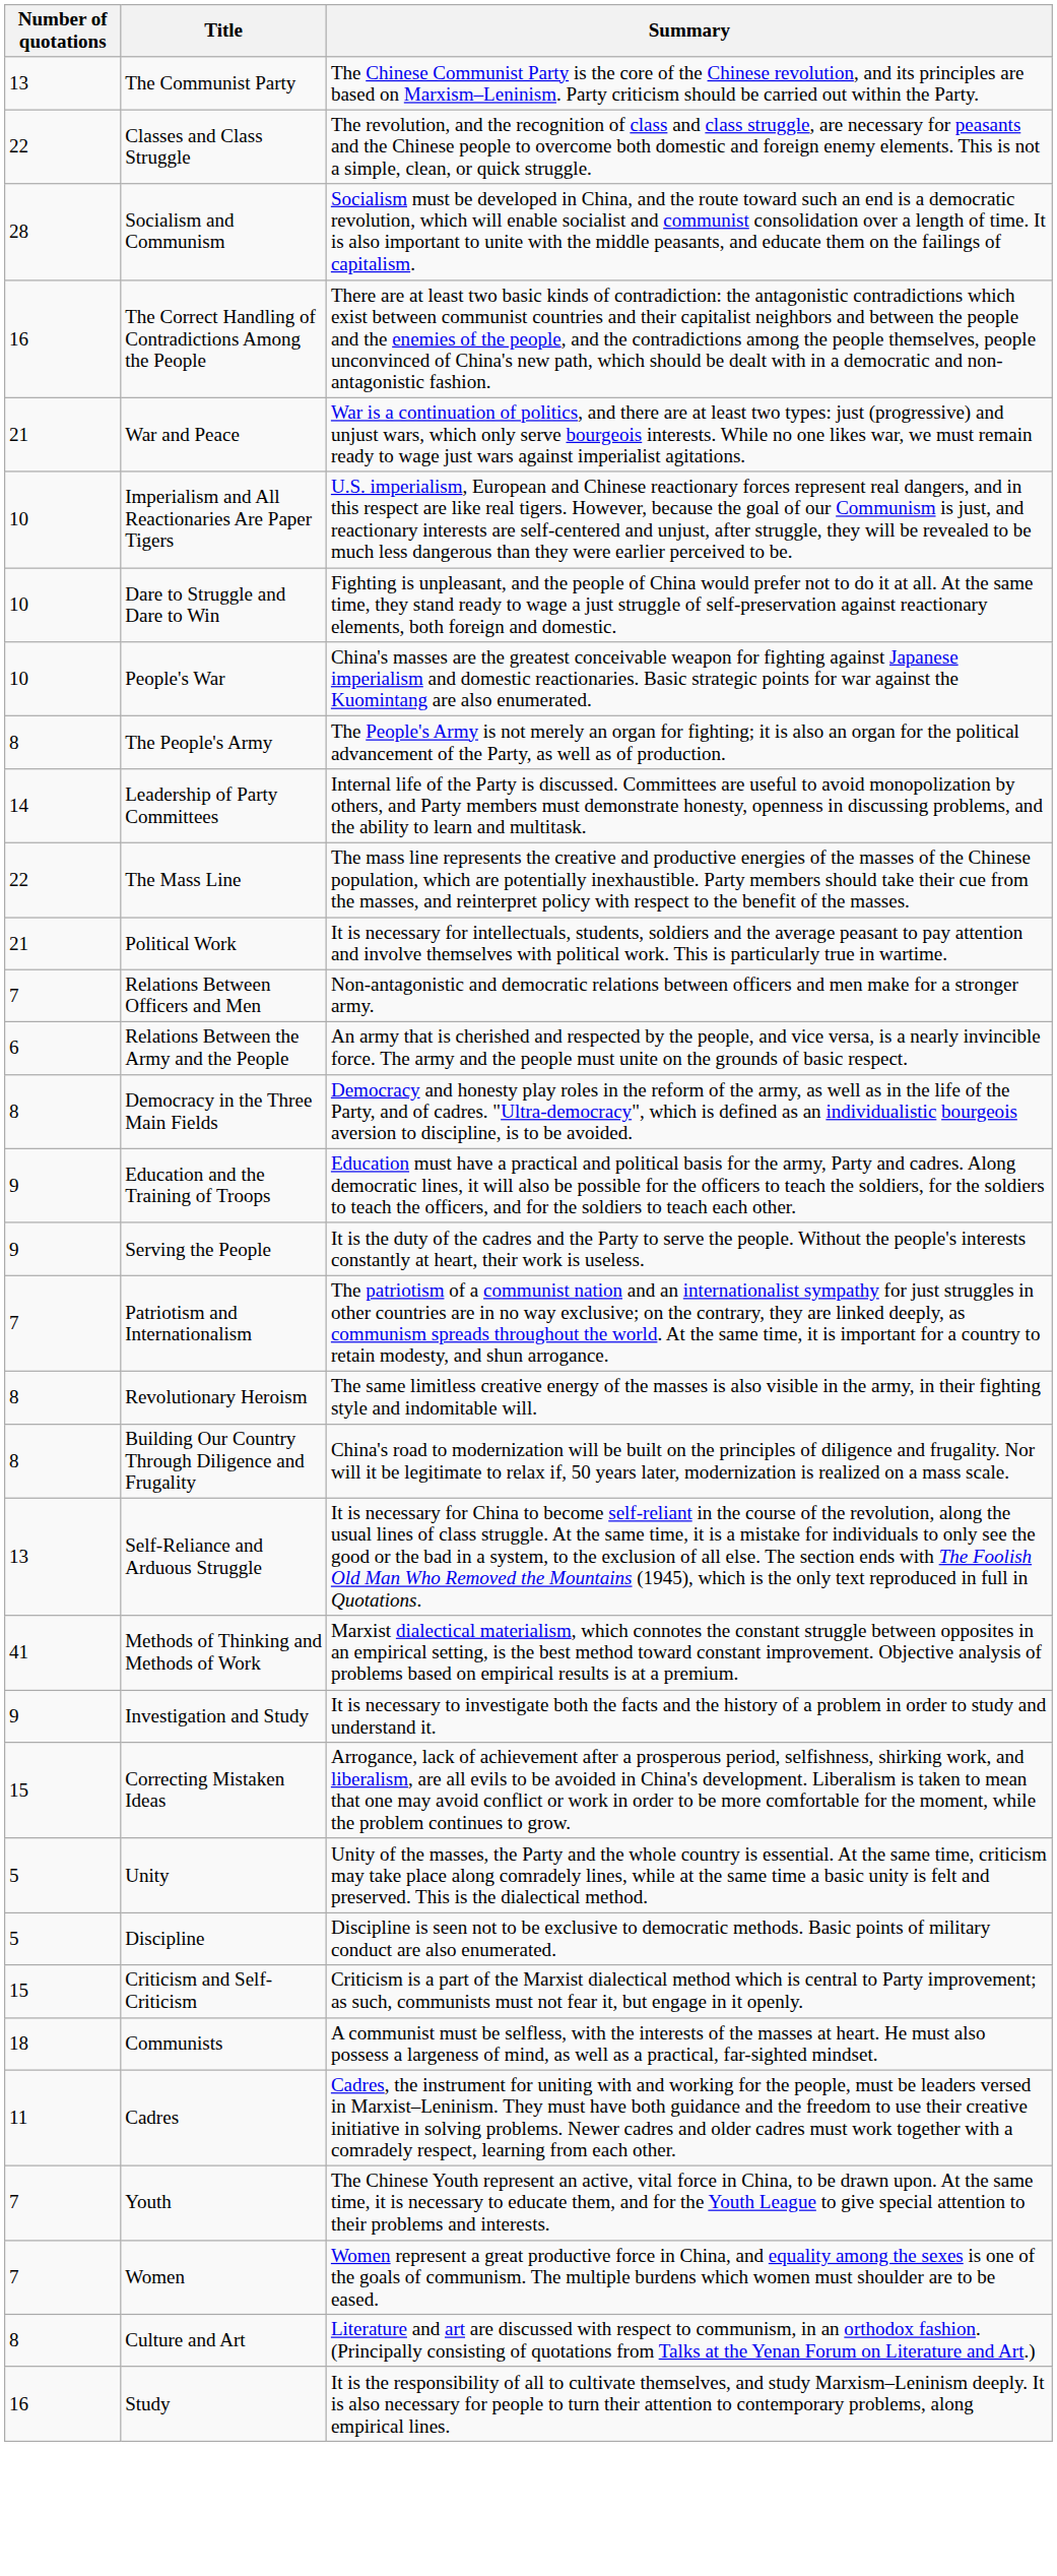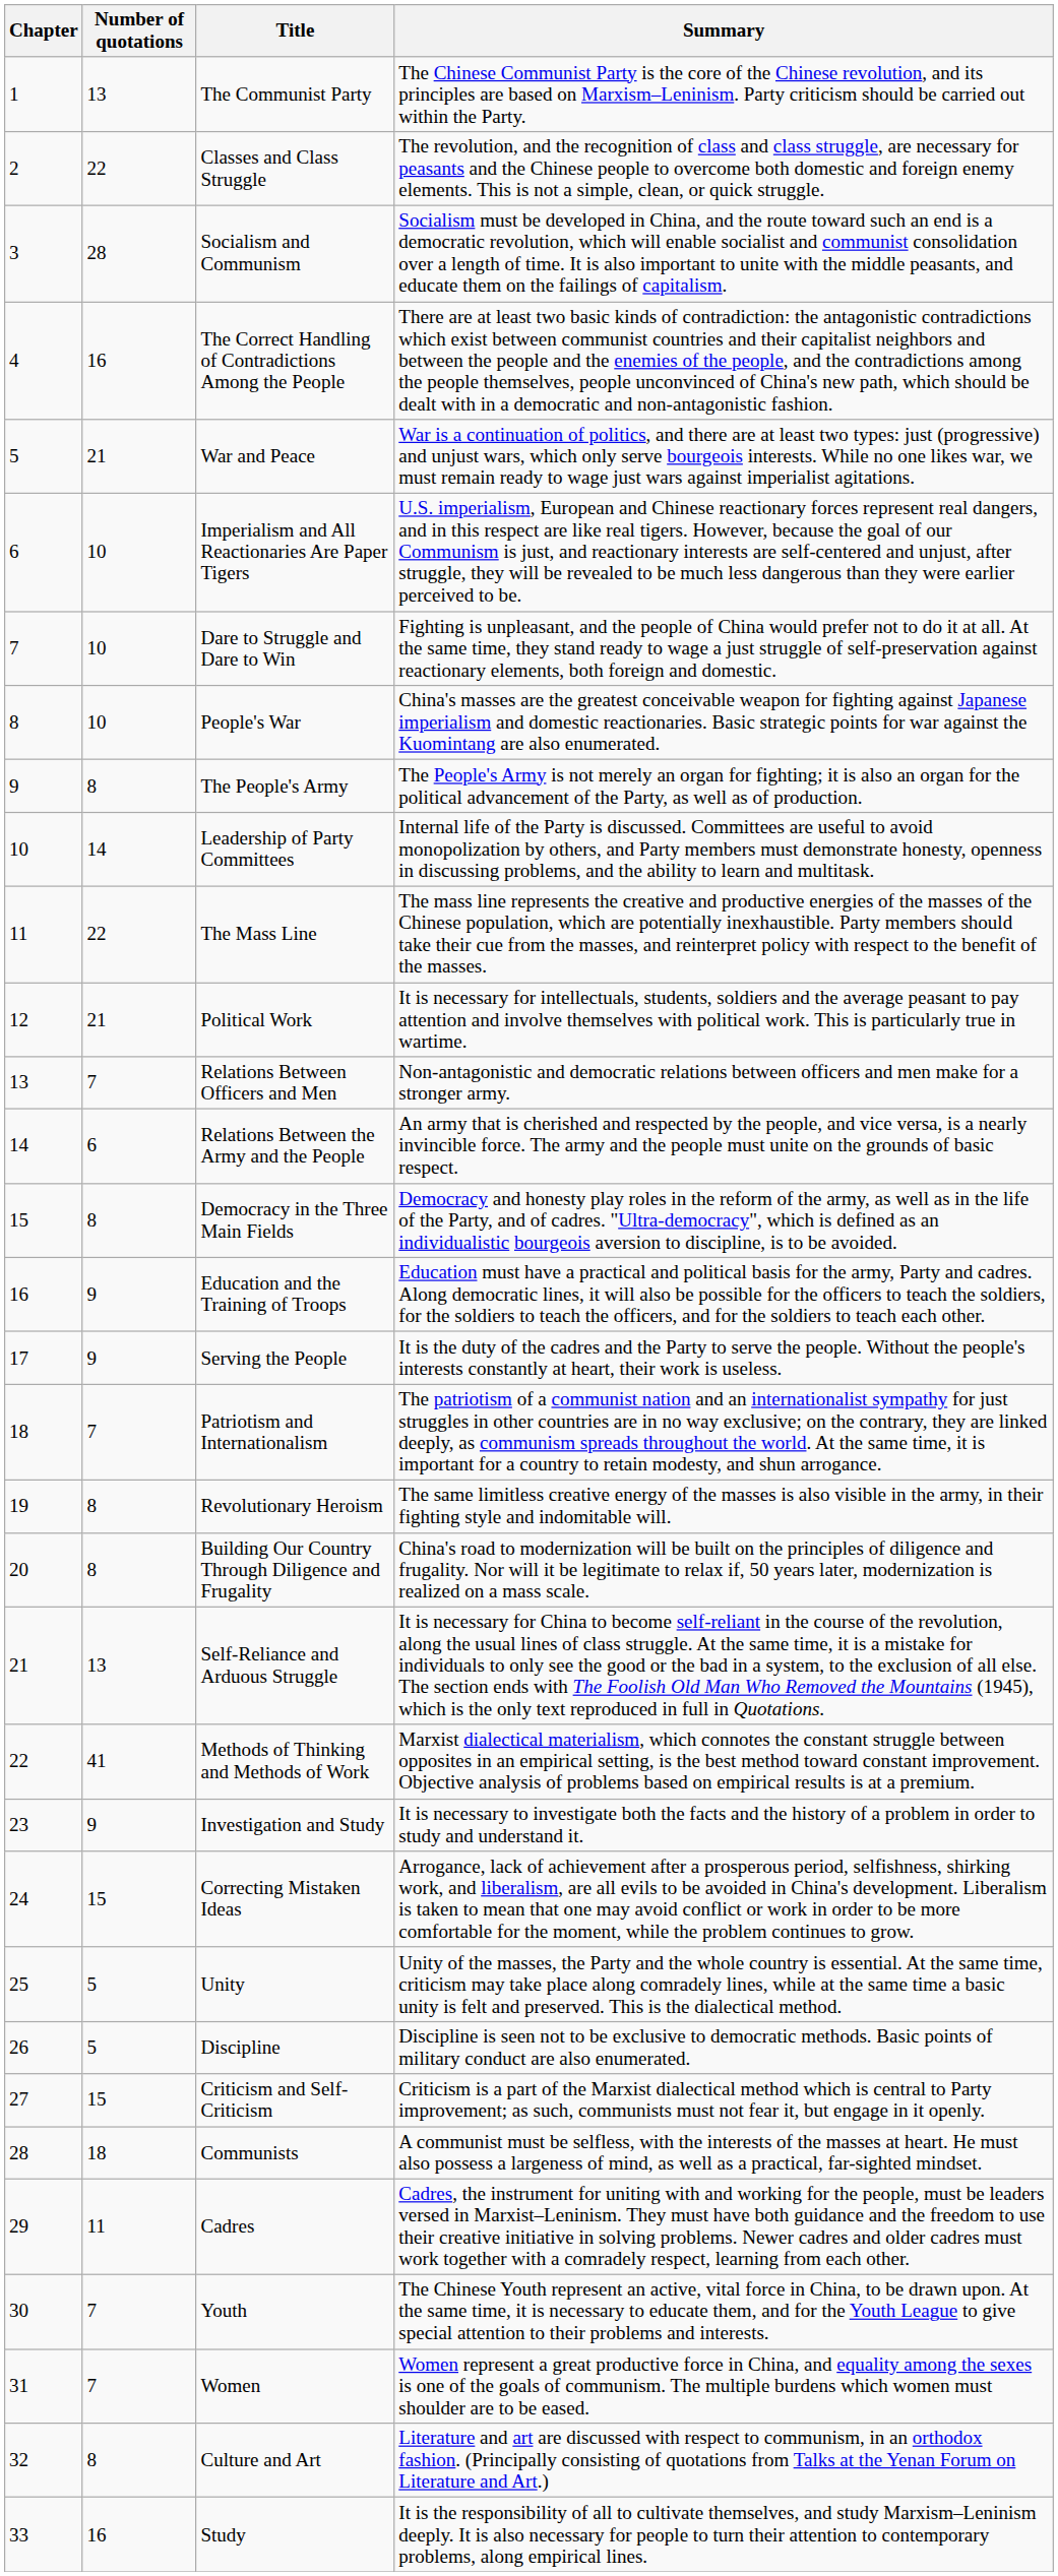 <table class="wikitable">
 <tr>
+<th>Chapter</th>
 <th>Number of quotations</th>
 <th>Title</th>
 <th>Summary</th>
 </tr>
 <tr>
+<td>1</td>
 <td>13</td>
 <td>The Communist Party</td>
 <td>The <a href='#'>Chinese Communist Party</a> is the core of the <a href='#'>Chinese revolution</a>, and its principles are based on <a href='#'>Marxism–Leninism</a>. Party criticism should be carried out within the Party.</td>
 </tr>
 <tr>
+<td>2</td>
 <td>22</td>
 <td>Classes and Class Struggle</td>
 <td>The revolution, and the recognition of <a href='#'>class</a> and <a href='#'>class struggle</a>, are necessary for <a href='#'>peasants</a> and the Chinese people to overcome both domestic and foreign enemy elements. This is not a simple, clean, or quick struggle.</td>
 </tr>
 <tr>
+<td>3</td>
 <td>28</td>
 <td>Socialism and Communism</td>
 <td><a href='#'>Socialism</a> must be developed in China, and the route toward such an end is a democratic revolution, which will enable socialist and <a href='#'>communist</a> consolidation over a length of time. It is also important to unite with the middle peasants, and educate them on the failings of <a href='#'>capitalism</a>.</td>
 </tr>
 <tr>
+<td>4</td>
 <td>16</td>
 <td>The Correct Handling of Contradictions Among the People</td>
 <td>There are at least two basic kinds of contradiction: the antagonistic contradictions which exist between communist countries and their capitalist neighbors and between the people and the <a href='#'>enemies of the people</a>, and the contradictions among the people themselves, people unconvinced of China's new path, which should be dealt with in a democratic and non-antagonistic fashion.</td>
 </tr>
 <tr>
+<td>5</td>
 <td>21</td>
 <td>War and Peace</td>
 <td><a href='#'>War is a continuation of politics</a>, and there are at least two types: just (progressive) and unjust wars, which only serve <a href='#'>bourgeois</a> interests. While no one likes war, we must remain ready to wage just wars against imperialist agitations.</td>
 </tr>
 <tr>
+<td>6</td>
 <td>10</td>
 <td>Imperialism and All Reactionaries Are Paper Tigers</td>
 <td><a href='#'>U.S. imperialism</a>, European and Chinese reactionary forces represent real dangers, and in this respect are like real tigers. However, because the goal of our <a href='#'>Communism</a> is just, and reactionary interests are self-centered and unjust, after struggle, they will be revealed to be much less dangerous than they were earlier perceived to be.</td>
 </tr>
 <tr>
+<td>7</td>
 <td>10</td>
 <td>Dare to Struggle and Dare to Win</td>
 <td>Fighting is unpleasant, and the people of China would prefer not to do it at all. At the same time, they stand ready to wage a just struggle of self-preservation against reactionary elements, both foreign and domestic.</td>
 </tr>
 <tr>
+<td>8</td>
 <td>10</td>
 <td>People's War</td>
 <td>China's masses are the greatest conceivable weapon for fighting against <a href='#'>Japanese imperialism</a> and domestic reactionaries. Basic strategic points for war against the <a href='#'>Kuomintang</a> are also enumerated.</td>
 </tr>
 <tr>
+<td>9</td>
 <td>8</td>
 <td>The People's Army</td>
 <td>The <a href='#'>People's Army</a> is not merely an organ for fighting; it is also an organ for the political advancement of the Party, as well as of production.</td>
 </tr>
 <tr>
+<td>10</td>
 <td>14</td>
 <td>Leadership of Party Committees</td>
 <td>Internal life of the Party is discussed. Committees are useful to avoid monopolization by others, and Party members must demonstrate honesty, openness in discussing problems, and the ability to learn and multitask.</td>
 </tr>
 <tr>
+<td>11</td>
 <td>22</td>
 <td>The Mass Line</td>
 <td>The mass line represents the creative and productive energies of the masses of the Chinese population, which are potentially inexhaustible. Party members should take their cue from the masses, and reinterpret policy with respect to the benefit of the masses.</td>
 </tr>
 <tr>
+<td>12</td>
 <td>21</td>
 <td>Political Work</td>
 <td>It is necessary for intellectuals, students, soldiers and the average peasant to pay attention and involve themselves with political work. This is particularly true in wartime.</td>
 </tr>
 <tr>
+<td>13</td>
 <td>7</td>
 <td>Relations Between Officers and Men</td>
 <td>Non-antagonistic and democratic relations between officers and men make for a stronger army.</td>
 </tr>
 <tr>
+<td>14</td>
 <td>6</td>
 <td>Relations Between the Army and the People</td>
 <td>An army that is cherished and respected by the people, and vice versa, is a nearly invincible force. The army and the people must unite on the grounds of basic respect.</td>
 </tr>
 <tr>
+<td>15</td>
 <td>8</td>
 <td>Democracy in the Three Main Fields</td>
 <td><a href='#'>Democracy</a> and honesty play roles in the reform of the army, as well as in the life of the Party, and of cadres. "<a href='#'>Ultra-democracy</a>", which is defined as an <a href='#'>individualistic</a> <a href='#'>bourgeois</a> aversion to discipline, is to be avoided.</td>
 </tr>
 <tr>
+<td>16</td>
 <td>9</td>
 <td>Education and the Training of Troops</td>
 <td><a href='#'>Education</a> must have a practical and political basis for the army, Party and cadres. Along democratic lines, it will also be possible for the officers to teach the soldiers, for the soldiers to teach the officers, and for the soldiers to teach each other.</td>
 </tr>
 <tr>
+<td>17</td>
 <td>9</td>
 <td>Serving the People</td>
 <td>It is the duty of the cadres and the Party to serve the people. Without the people's interests constantly at heart, their work is useless.</td>
 </tr>
 <tr>
+<td>18</td>
 <td>7</td>
 <td>Patriotism and Internationalism</td>
 <td>The <a href='#'>patriotism</a> of a <a href='#'>communist nation</a> and an <a href='#'>internationalist sympathy</a> for just struggles in other countries are in no way exclusive; on the contrary, they are linked deeply, as <a href='#'>communism spreads throughout the world</a>. At the same time, it is important for a country to retain modesty, and shun arrogance.</td>
 </tr>
 <tr>
+<td>19</td>
 <td>8</td>
 <td>Revolutionary Heroism</td>
 <td>The same limitless creative energy of the masses is also visible in the army, in their fighting style and indomitable will.</td>
 </tr>
 <tr>
+<td>20</td>
 <td>8</td>
 <td>Building Our Country Through Diligence and Frugality</td>
 <td>China's road to modernization will be built on the principles of diligence and frugality. Nor will it be legitimate to relax if, 50 years later, modernization is realized on a mass scale.</td>
 </tr>
 <tr>
+<td>21</td>
 <td>13</td>
 <td>Self-Reliance and Arduous Struggle</td>
 <td>It is necessary for China to become <a href='#'>self-reliant</a> in the course of the revolution, along the usual lines of class struggle. At the same time, it is a mistake for individuals to only see the good or the bad in a system, to the exclusion of all else. The section ends with <em><a href='#'>The Foolish Old Man Who Removed the Mountains</a></em> (1945), which is the only text reproduced in full in <em>Quotations</em>.</td>
 </tr>
 <tr>
+<td>22</td>
 <td>41</td>
 <td>Methods of Thinking and Methods of Work</td>
 <td>Marxist <a href='#'>dialectical materialism</a>, which connotes the constant struggle between opposites in an empirical setting, is the best method toward constant improvement. Objective analysis of problems based on empirical results is at a premium.</td>
 </tr>
 <tr>
+<td>23</td>
 <td>9</td>
 <td>Investigation and Study</td>
 <td>It is necessary to investigate both the facts and the history of a problem in order to study and understand it.</td>
 </tr>
 <tr>
+<td>24</td>
 <td>15</td>
 <td>Correcting Mistaken Ideas</td>
 <td>Arrogance, lack of achievement after a prosperous period, selfishness, shirking work, and <a href='#'>liberalism</a>, are all evils to be avoided in China's development. Liberalism is taken to mean that one may avoid conflict or work in order to be more comfortable for the moment, while the problem continues to grow.</td>
 </tr>
 <tr>
+<td>25</td>
 <td>5</td>
 <td>Unity</td>
 <td>Unity of the masses, the Party and the whole country is essential. At the same time, criticism may take place along comradely lines, while at the same time a basic unity is felt and preserved. This is the dialectical method.</td>
 </tr>
 <tr>
+<td>26</td>
 <td>5</td>
 <td>Discipline</td>
 <td>Discipline is seen not to be exclusive to democratic methods. Basic points of military conduct are also enumerated.</td>
 </tr>
 <tr>
+<td>27</td>
 <td>15</td>
 <td>Criticism and Self-Criticism</td>
 <td>Criticism is a part of the Marxist dialectical method which is central to Party improvement; as such, communists must not fear it, but engage in it openly.</td>
 </tr>
 <tr>
+<td>28</td>
 <td>18</td>
 <td>Communists</td>
 <td>A communist must be selfless, with the interests of the masses at heart. He must also possess a largeness of mind, as well as a practical, far-sighted mindset.</td>
 </tr>
 <tr>
+<td>29</td>
 <td>11</td>
 <td>Cadres</td>
 <td><a href='#'>Cadres</a>, the instrument for uniting with and working for the people, must be leaders versed in Marxist–Leninism. They must have both guidance and the freedom to use their creative initiative in solving problems. Newer cadres and older cadres must work together with a comradely respect, learning from each other.</td>
 </tr>
 <tr>
+<td>30</td>
 <td>7</td>
 <td>Youth</td>
 <td>The Chinese Youth represent an active, vital force in China, to be drawn upon. At the same time, it is necessary to educate them, and for the <a href='#'>Youth League</a> to give special attention to their problems and interests.</td>
 </tr>
 <tr>
+<td>31</td>
 <td>7</td>
 <td>Women</td>
 <td><a href='#'>Women</a> represent a great productive force in China, and <a href='#'>equality among the sexes</a> is one of the goals of communism. The multiple burdens which women must shoulder are to be eased.</td>
 </tr>
 <tr>
+<td>32</td>
 <td>8</td>
 <td>Culture and Art</td>
 <td><a href='#'>Literature</a> and <a href='#'>art</a> are discussed with respect to communism, in an <a href='#'>orthodox fashion</a>. (Principally consisting of quotations from <a href='#'>Talks at the Yenan Forum on Literature and Art</a>.)</td>
 </tr>
 <tr>
+<td>33</td>
 <td>16</td>
 <td>Study</td>
 <td>It is the responsibility of all to cultivate themselves, and study Marxism–Leninism deeply. It is also necessary for people to turn their attention to contemporary problems, along empirical lines.</td>
 </tr>
 </table>
